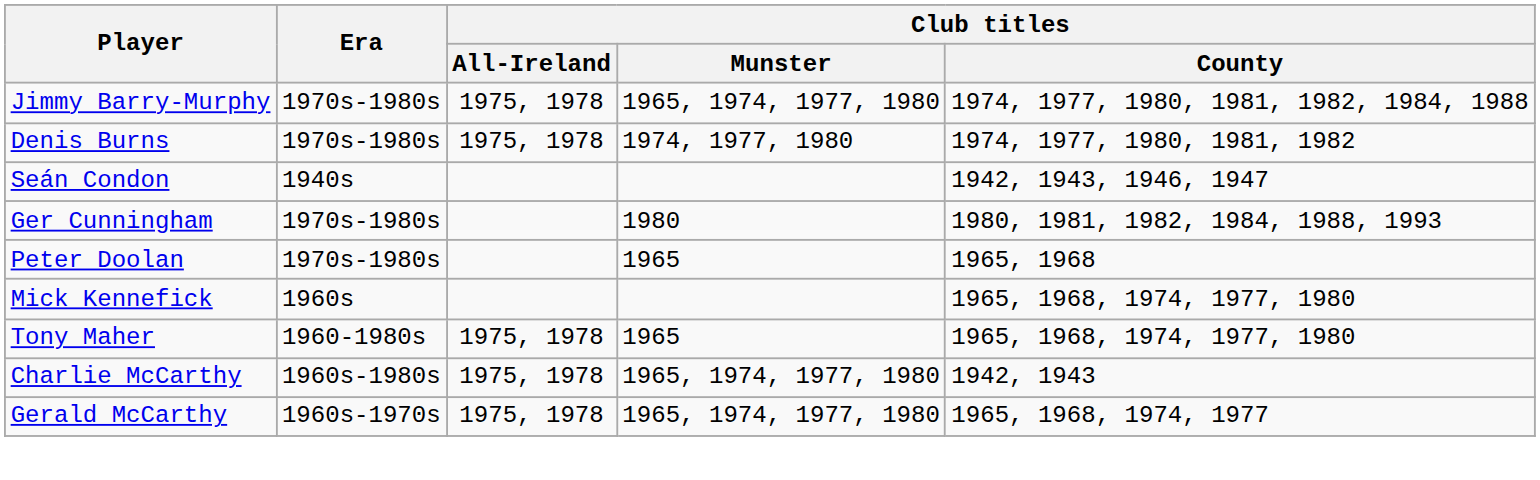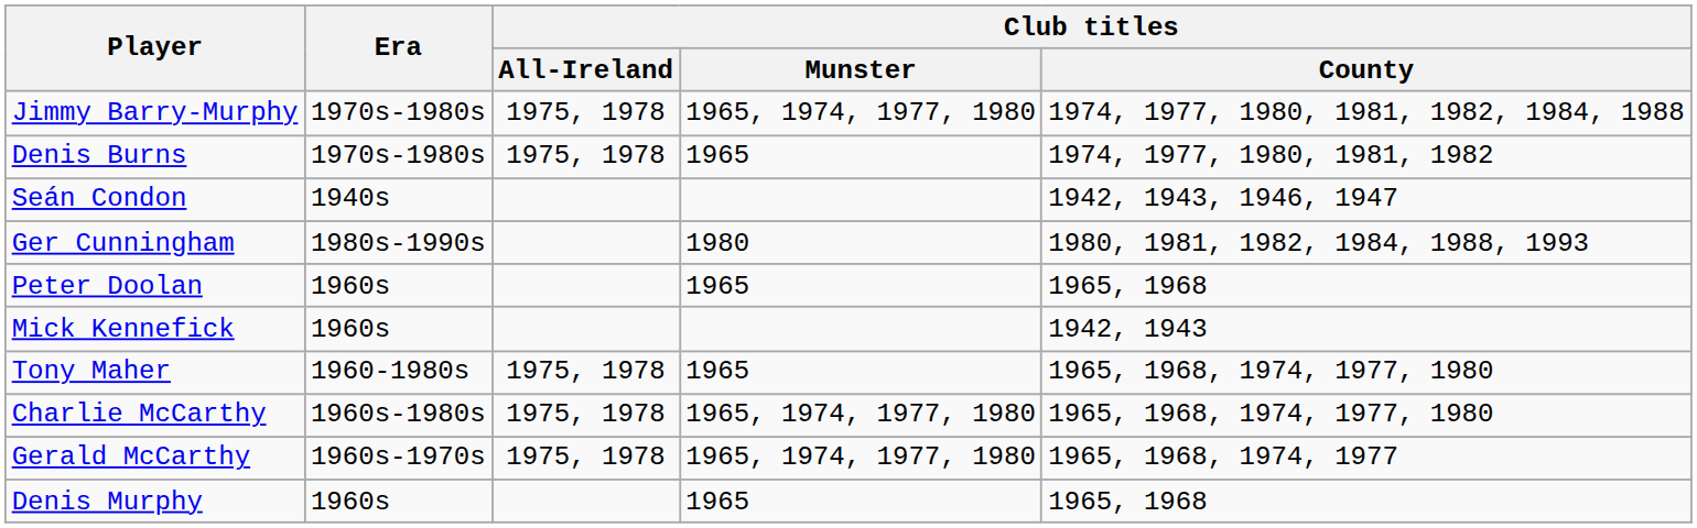 <table class="wikitable" style="text-align: center">
 <tr>
 <th rowspan="2">Player</th>
 <th rowspan="2">Era</th>
 <th colspan="3">Club titles</th>
 </tr>
 <tr>
 <th>All-Ireland</th>
 <th>Munster</th>
 <th>County</th>
 </tr>
 <tr>
 <td align=left><a href='#'>Jimmy Barry-Murphy</a></td>
 <td align=left>1970s-1980s</td>
 <td>1975, 1978</td>
 <td align=left>1965, 1974, 1977, 1980</td>
 <td align=left>1974, 1977, 1980, 1981, 1982, 1984, 1988</td>
 </tr>
 <tr>
 <td align=left><a href='#'>Denis Burns</a></td>
 <td align=left>1970s-1980s</td>
 <td>1975, 1978</td>
-<td align=left>1974, 1977, 1980</td>
+<td align=left>1965</td>
 <td align=left>1974, 1977, 1980, 1981, 1982</td>
 </tr>
 <tr>
 <td align=left><a href='#'>Seán Condon</a></td>
 <td align=left>1940s</td>
 <td></td>
 <td></td>
 <td align=left>1942, 1943, 1946, 1947</td>
 </tr>
 <tr>
 <td align=left><a href='#'>Ger Cunningham</a></td>
-<td align=left>1970s-1980s</td>
+<td align=left>1980s-1990s</td>
 <td></td>
 <td align=left>1980</td>
 <td align=left>1980, 1981, 1982, 1984, 1988, 1993</td>
 </tr>
 <tr>
 <td align=left><a href='#'>Peter Doolan</a></td>
-<td align=left>1970s-1980s</td>
+<td align=left>1960s</td>
 <td></td>
 <td align=left>1965</td>
 <td align=left>1965, 1968</td>
 </tr>
 <tr>
 <td align=left><a href='#'>Mick Kennefick</a></td>
 <td align=left>1960s</td>
 <td></td>
 <td></td>
-<td align=left>1965, 1968, 1974, 1977, 1980</td>
+<td align=left>1942, 1943</td>
 </tr>
 <tr>
 <td align=left><a href='#'>Tony Maher</a></td>
 <td align=left>1960-1980s</td>
 <td>1975, 1978</td>
 <td align=left>1965</td>
 <td align=left>1965, 1968, 1974, 1977, 1980</td>
 </tr>
 <tr>
 <td align=left><a href='#'>Charlie McCarthy</a></td>
 <td align=left>1960s-1980s</td>
 <td>1975, 1978</td>
 <td align=left>1965, 1974, 1977, 1980</td>
-<td align=left>1942, 1943</td>
+<td align=left>1965, 1968, 1974, 1977, 1980</td>
 </tr>
 <tr>
 <td align=left><a href='#'>Gerald McCarthy</a></td>
 <td align=left>1960s-1970s</td>
 <td>1975, 1978</td>
 <td align=left>1965, 1974, 1977, 1980</td>
 <td align=left>1965, 1968, 1974, 1977</td>
 </tr>
+<tr>
+<td align=left><a href='#'>Denis Murphy</a></td>
+<td align=left>1960s</td>
+<td></td>
+<td align=left>1965</td>
+<td align=left>1965, 1968</td>
+</tr>
 </table>
